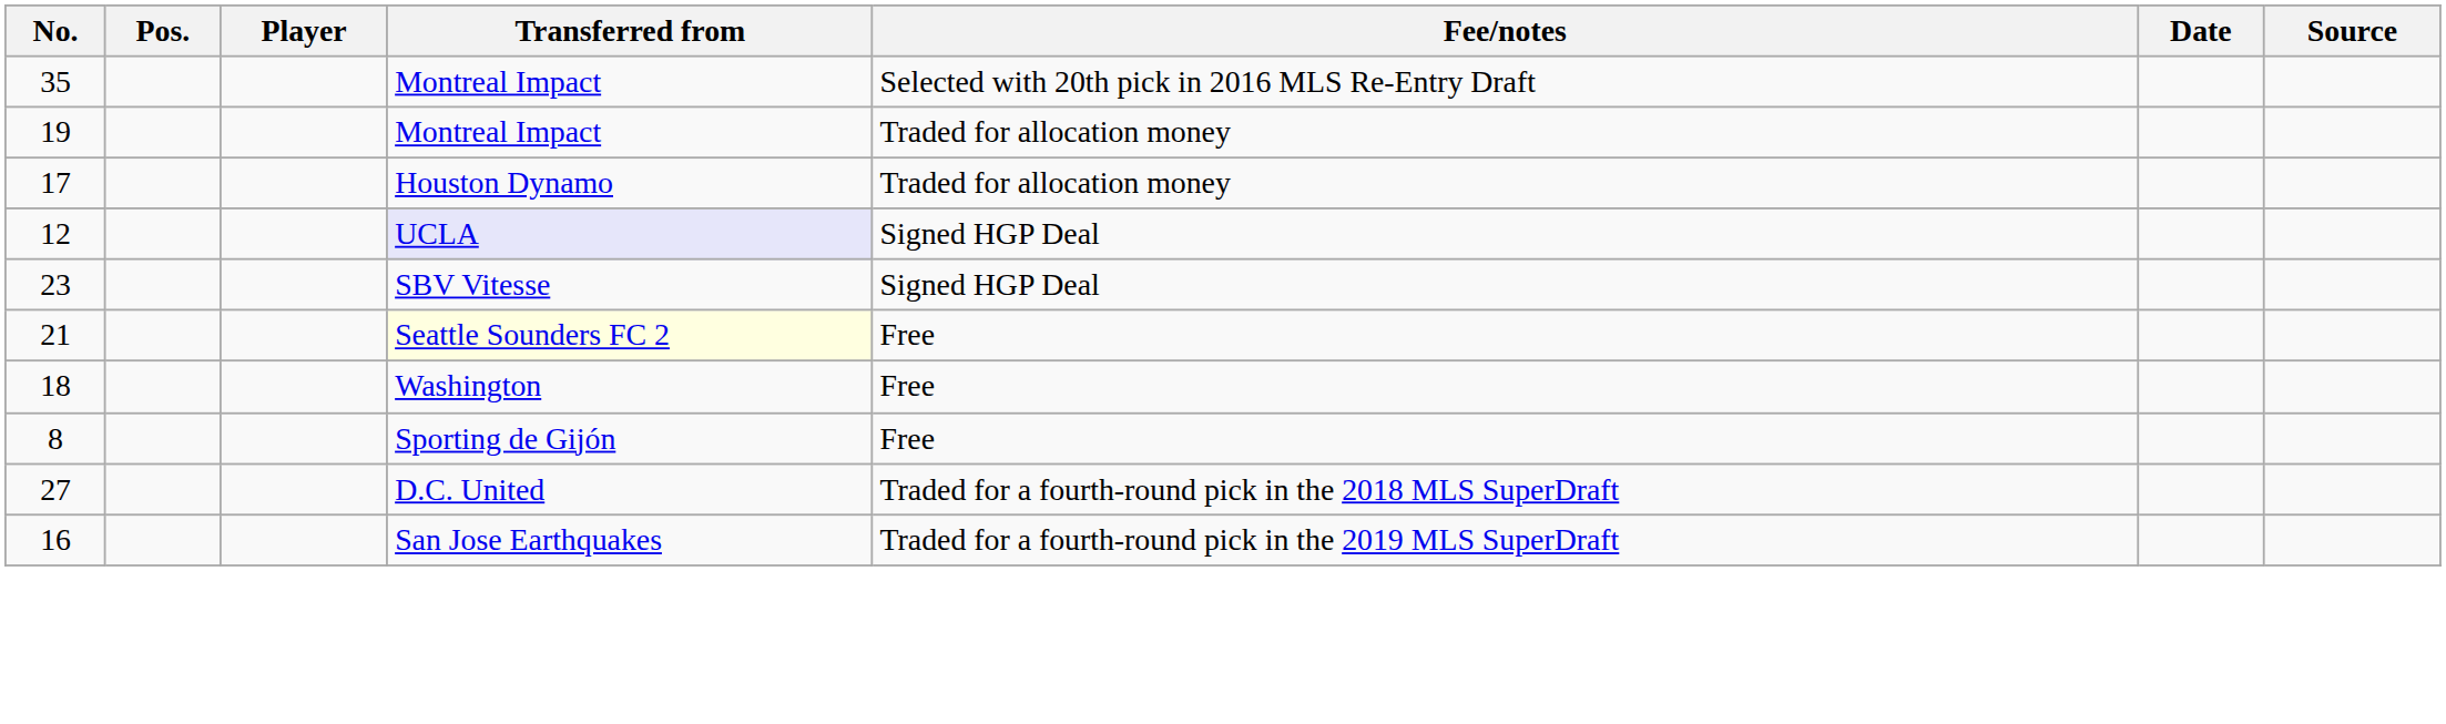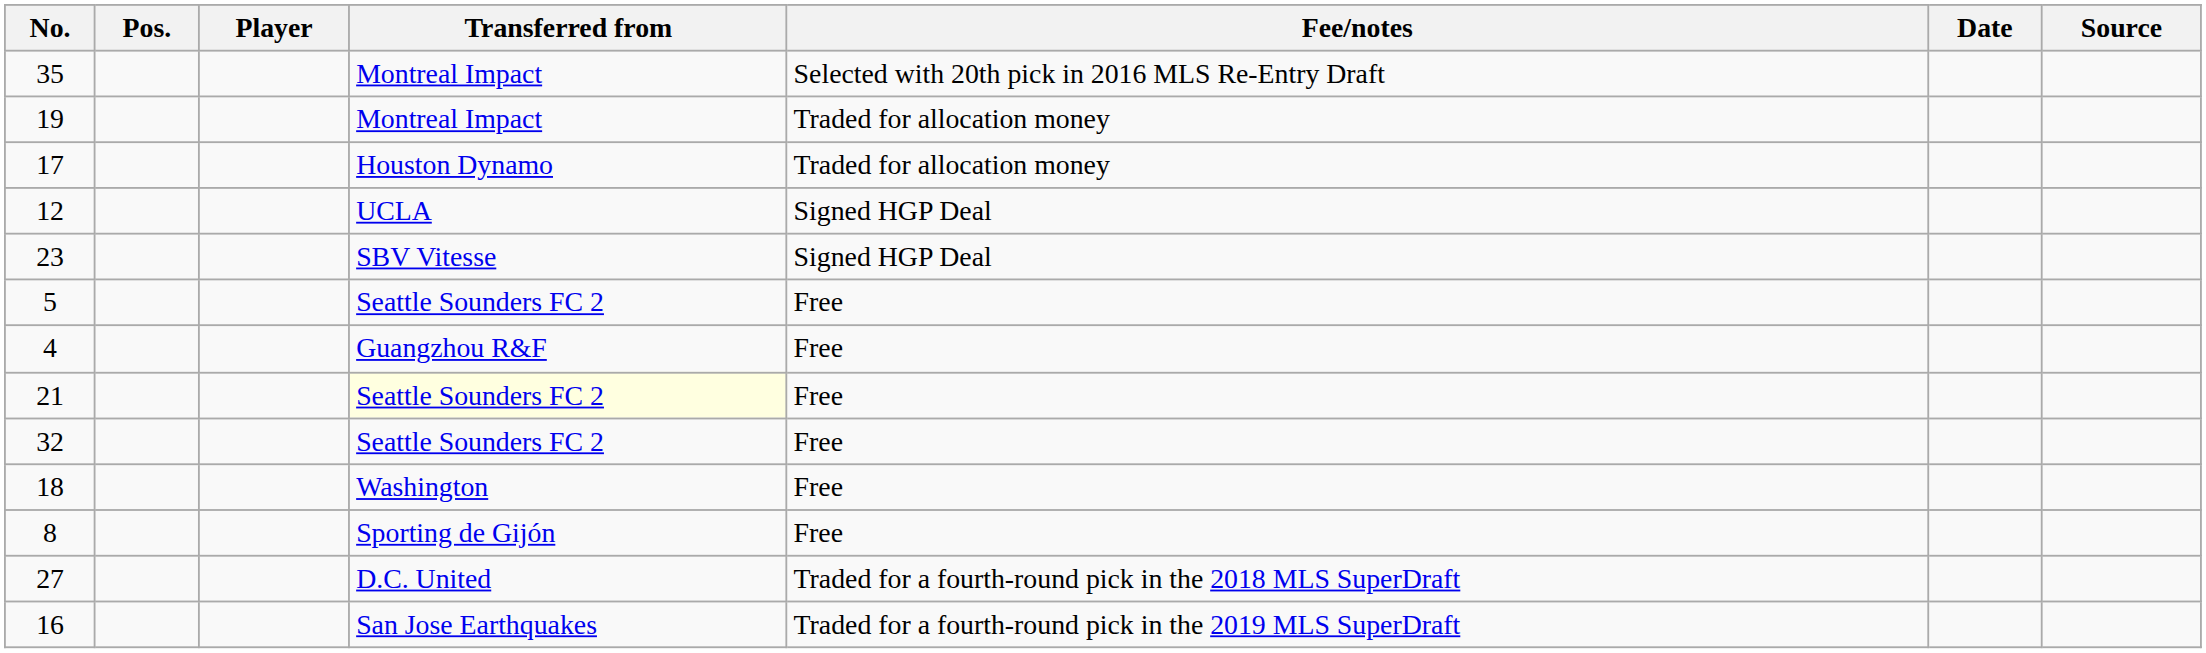 <table class="wikitable sortable" style="width:95%; text-align:center; font-size:95%; text-align:left;">
 <tr>
 <th>No.</th>
 <th><strong>Pos.</strong></th>
 <th><strong>Player</strong></th>
 <th><strong>Transferred from</strong></th>
 <th><strong>Fee/notes</strong></th>
 <th><strong>Date</strong></th>
 <th>Source</th>
 </tr>
 <tr>
 <td align=center>35</td>
 <td align=center></td>
 <td></td>
 <td> <a href='#'>Montreal Impact</a></td>
 <td>Selected with 20th pick in 2016 MLS Re-Entry Draft</td>
 <td></td>
 <td></td>
 </tr>
 <tr>
 <td align=center>19</td>
 <td align=center></td>
 <td></td>
 <td> <a href='#'>Montreal Impact</a></td>
 <td>Traded for allocation money</td>
 <td></td>
 <td></td>
 </tr>
 <tr>
 <td align=center>17</td>
 <td align=center></td>
 <td></td>
 <td> <a href='#'>Houston Dynamo</a></td>
 <td>Traded for allocation money</td>
 <td></td>
 <td></td>
 </tr>
 <tr>
 <td align=center>12</td>
 <td align=center></td>
 <td></td>
-<td style="background: lavender;"> <a href='#'>UCLA</a></td>
+<td> <a href='#'>UCLA</a></td>
 <td>Signed HGP Deal</td>
 <td></td>
 <td></td>
 </tr>
 <tr>
 <td align=center>23</td>
 <td align=center></td>
 <td></td>
 <td> <a href='#'>SBV Vitesse</a></td>
 <td>Signed HGP Deal</td>
 <td></td>
 <td></td>
 </tr>
 <tr>
+<td align=center>5</td>
+<td align=center></td>
+<td></td>
+<td> <a href='#'>Seattle Sounders FC 2</a></td>
+<td>Free</td>
+<td></td>
+<td></td>
+</tr>
+<tr>
+<td align=center>4</td>
+<td align=center></td>
+<td></td>
+<td> <a href='#'>Guangzhou R&F</a></td>
+<td>Free</td>
+<td></td>
+<td></td>
+</tr>
+<tr>
 <td align=center>21</td>
 <td align=center></td>
 <td></td>
 <td style="background: lightyellow;"> <a href='#'>Seattle Sounders FC 2</a></td>
+<td>Free</td>
+<td></td>
+<td></td>
+</tr>
+<tr>
+<td align=center>32</td>
+<td align=center></td>
+<td></td>
+<td> <a href='#'>Seattle Sounders FC 2</a></td>
 <td>Free</td>
 <td></td>
 <td></td>
 </tr>
 <tr>
 <td align=center>18</td>
 <td align=center></td>
 <td></td>
 <td> <a href='#'>Washington</a></td>
 <td>Free</td>
 <td></td>
 <td></td>
 </tr>
 <tr>
 <td align=center>8</td>
 <td align=center></td>
 <td></td>
 <td> <a href='#'>Sporting de Gijón</a></td>
 <td>Free</td>
 <td></td>
 <td></td>
 </tr>
 <tr>
 <td align=center>27</td>
 <td align=center></td>
 <td></td>
 <td> <a href='#'>D.C. United</a></td>
 <td>Traded for a fourth-round pick in the <a href='#'>2018 MLS SuperDraft</a></td>
 <td></td>
 <td></td>
 </tr>
 <tr>
 <td align=center>16</td>
 <td align=center></td>
 <td></td>
 <td> <a href='#'>San Jose Earthquakes</a></td>
 <td>Traded for a fourth-round pick in the <a href='#'>2019 MLS SuperDraft</a></td>
 <td></td>
 <td></td>
 </tr>
 </table>
